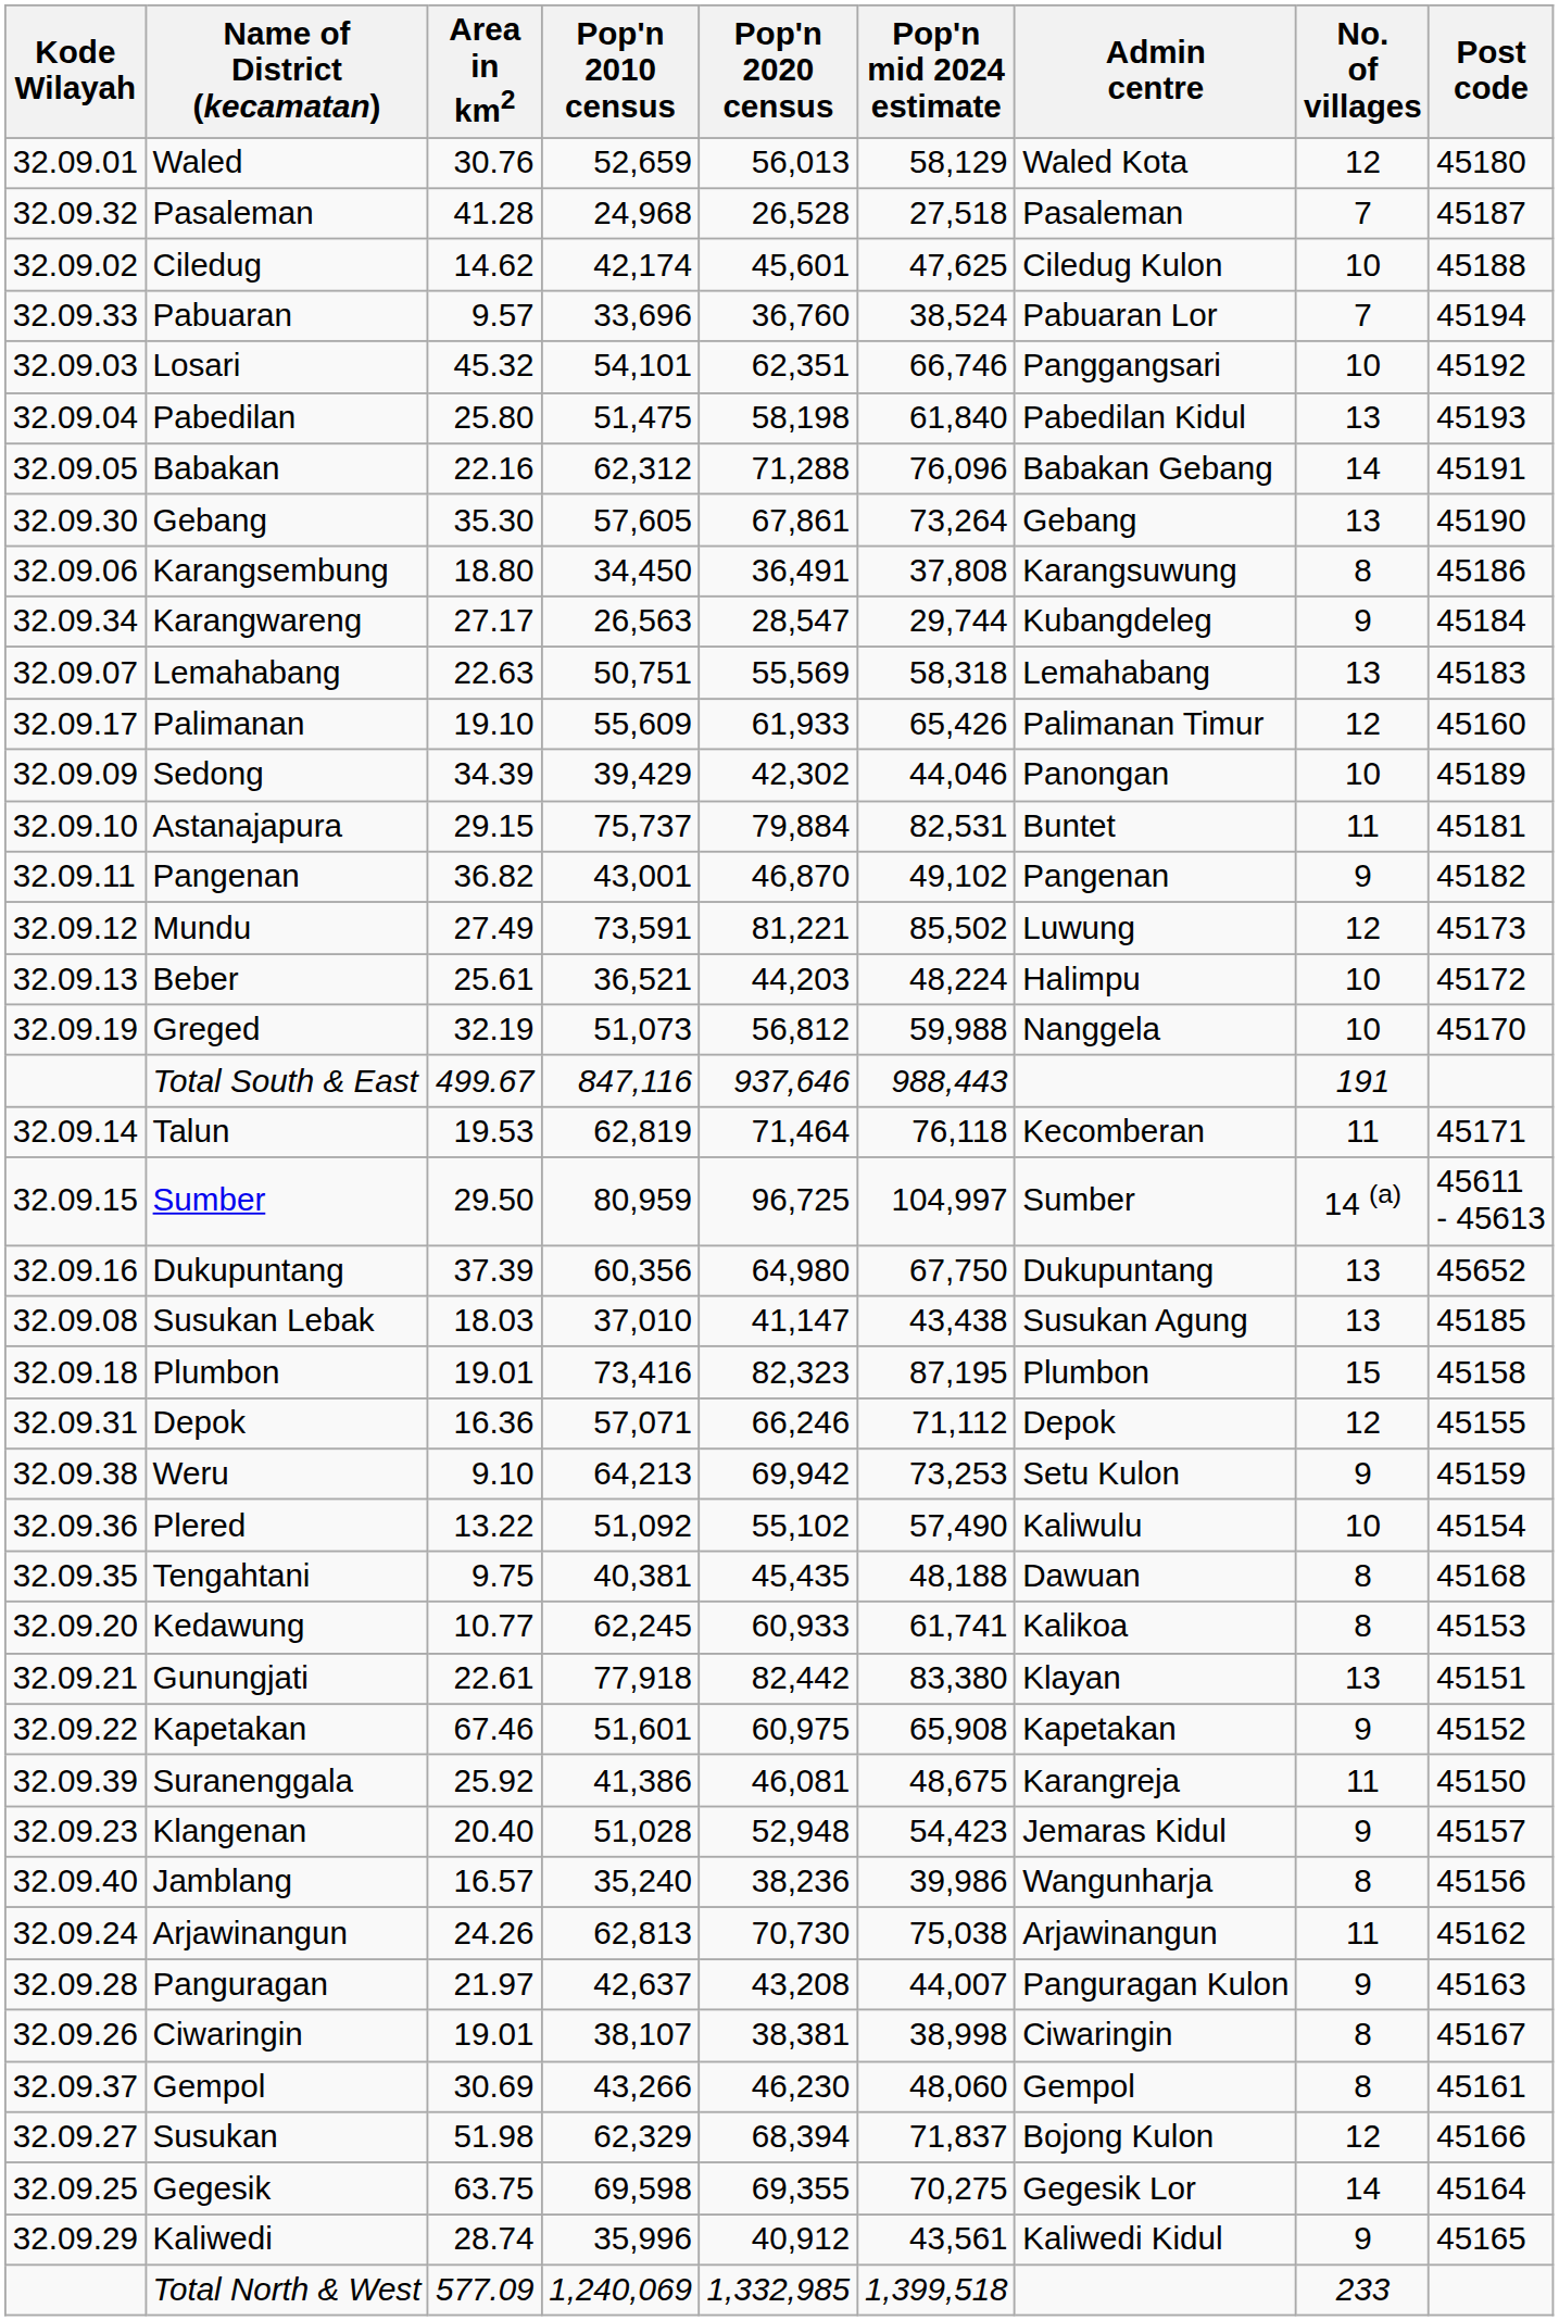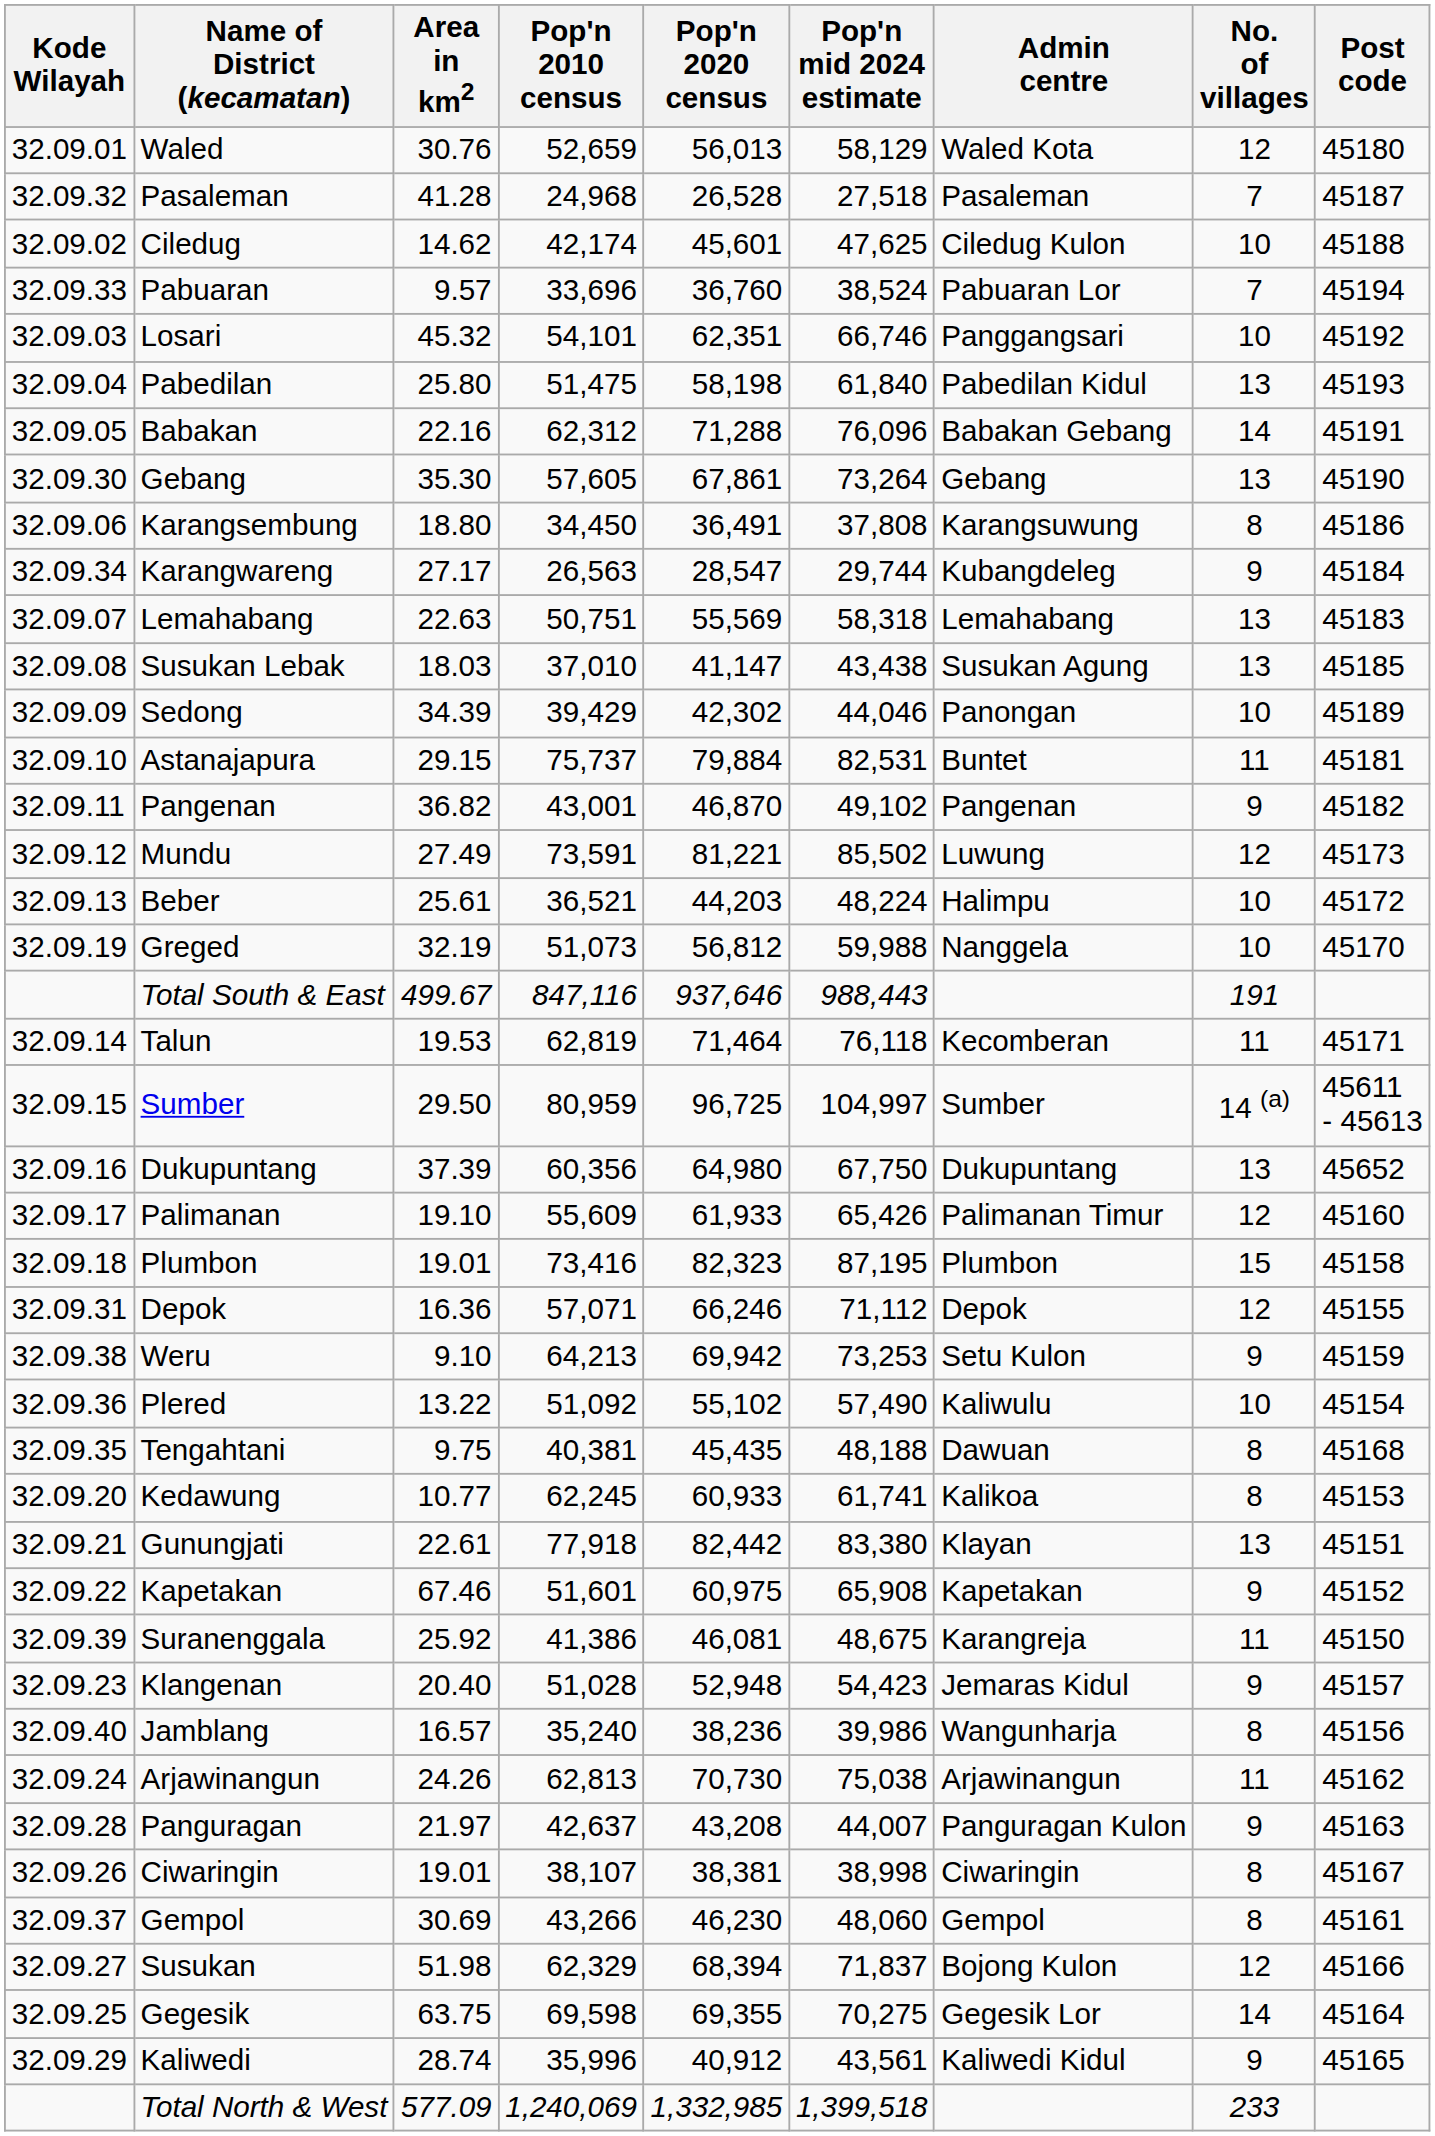 <table class="wikitable">
 <tr>
 <th>Kode <br>Wilayah</th>
 <th>Name of<br>District<br>(<em>kecamatan</em>)</th>
 <th>Area <br> in <br>km<sup>2</sup></th>
 <th>Pop'n <br>2010<br>census</th>
 <th>Pop'n <br>2020<br>census</th>
 <th>Pop'n <br>mid 2024<br>estimate</th>
 <th>Admin<br>centre</th>
 <th>No.<br>of<br>villages</th>
 <th>Post<br>code</th>
 </tr>
 <tr>
 <td>32.09.01</td>
 <td>Waled</td>
 <td align="right">30.76</td>
 <td align="right">52,659</td>
 <td align="right">56,013</td>
 <td align="right">58,129</td>
 <td>Waled Kota</td>
 <td align="center">12</td>
 <td>45180</td>
 </tr>
 <tr>
 <td>32.09.32</td>
 <td>Pasaleman</td>
 <td align="right">41.28</td>
 <td align="right">24,968</td>
 <td align="right">26,528</td>
 <td align="right">27,518</td>
 <td>Pasaleman</td>
 <td align="center">7</td>
 <td>45187</td>
 </tr>
 <tr>
 <td>32.09.02</td>
 <td>Ciledug</td>
 <td align="right">14.62</td>
 <td align="right">42,174</td>
 <td align="right">45,601</td>
 <td align="right">47,625</td>
 <td>Ciledug Kulon</td>
 <td align="center">10</td>
 <td>45188</td>
 </tr>
 <tr>
 <td>32.09.33</td>
 <td>Pabuaran</td>
 <td align="right">9.57</td>
 <td align="right">33,696</td>
 <td align="right">36,760</td>
 <td align="right">38,524</td>
 <td>Pabuaran Lor</td>
 <td align="center">7</td>
 <td>45194</td>
 </tr>
 <tr>
 <td>32.09.03</td>
 <td>Losari</td>
 <td align="right">45.32</td>
 <td align="right">54,101</td>
 <td align="right">62,351</td>
 <td align="right">66,746</td>
 <td>Panggangsari</td>
 <td align="center">10</td>
 <td>45192</td>
 </tr>
 <tr>
 <td>32.09.04</td>
 <td>Pabedilan</td>
 <td align="right">25.80</td>
 <td align="right">51,475</td>
 <td align="right">58,198</td>
 <td align="right">61,840</td>
 <td>Pabedilan Kidul</td>
 <td align="center">13</td>
 <td>45193</td>
 </tr>
 <tr>
 <td>32.09.05</td>
 <td>Babakan</td>
 <td align="right">22.16</td>
 <td align="right">62,312</td>
 <td align="right">71,288</td>
 <td align="right">76,096</td>
 <td>Babakan Gebang</td>
 <td align="center">14</td>
 <td>45191</td>
 </tr>
 <tr>
 <td>32.09.30</td>
 <td>Gebang</td>
 <td align="right">35.30</td>
 <td align="right">57,605</td>
 <td align="right">67,861</td>
 <td align="right">73,264</td>
 <td>Gebang</td>
 <td align="center">13</td>
 <td>45190</td>
 </tr>
 <tr>
 <td>32.09.06</td>
 <td>Karangsembung</td>
 <td align="right">18.80</td>
 <td align="right">34,450</td>
 <td align="right">36,491</td>
 <td align="right">37,808</td>
 <td>Karangsuwung</td>
 <td align="center">8</td>
 <td>45186</td>
 </tr>
 <tr>
 <td>32.09.34</td>
 <td>Karangwareng</td>
 <td align="right">27.17</td>
 <td align="right">26,563</td>
 <td align="right">28,547</td>
 <td align="right">29,744</td>
 <td>Kubangdeleg</td>
 <td align="center">9</td>
 <td>45184</td>
 </tr>
 <tr>
 <td>32.09.07</td>
 <td>Lemahabang</td>
 <td align="right">22.63</td>
 <td align="right">50,751</td>
 <td align="right">55,569</td>
 <td align="right">58,318</td>
 <td>Lemahabang</td>
 <td align="center">13</td>
 <td>45183</td>
 </tr>
 <tr>
-<td>32.09.17</td>
-<td>Palimanan</td>
-<td align="right">19.10</td>
-<td align="right">55,609</td>
-<td align="right">61,933</td>
-<td align="right">65,426</td>
-<td>Palimanan Timur</td>
-<td align="center">12</td>
-<td>45160</td>
+<td>32.09.08</td>
+<td>Susukan Lebak</td>
+<td align="right">18.03</td>
+<td align="right">37,010</td>
+<td align="right">41,147</td>
+<td align="right">43,438</td>
+<td>Susukan Agung</td>
+<td align="center">13</td>
+<td>45185</td>
 </tr>
 <tr>
 <td>32.09.09</td>
 <td>Sedong</td>
 <td align="right">34.39</td>
 <td align="right">39,429</td>
 <td align="right">42,302</td>
 <td align="right">44,046</td>
 <td>Panongan</td>
 <td align="center">10</td>
 <td>45189</td>
 </tr>
 <tr>
 <td>32.09.10</td>
 <td>Astanajapura</td>
 <td align="right">29.15</td>
 <td align="right">75,737</td>
 <td align="right">79,884</td>
 <td align="right">82,531</td>
 <td>Buntet</td>
 <td align="center">11</td>
 <td>45181</td>
 </tr>
 <tr>
 <td>32.09.11</td>
 <td>Pangenan</td>
 <td align="right">36.82</td>
 <td align="right">43,001</td>
 <td align="right">46,870</td>
 <td align="right">49,102</td>
 <td>Pangenan</td>
 <td align="center">9</td>
 <td>45182</td>
 </tr>
 <tr>
 <td>32.09.12</td>
 <td>Mundu</td>
 <td align="right">27.49</td>
 <td align="right">73,591</td>
 <td align="right">81,221</td>
 <td align="right">85,502</td>
 <td>Luwung</td>
 <td align="center">12</td>
 <td>45173</td>
 </tr>
 <tr>
 <td>32.09.13</td>
 <td>Beber</td>
 <td align="right">25.61</td>
 <td align="right">36,521</td>
 <td align="right">44,203</td>
 <td align="right">48,224</td>
 <td>Halimpu</td>
 <td align="center">10</td>
 <td>45172</td>
 </tr>
 <tr>
 <td>32.09.19</td>
 <td>Greged</td>
 <td align="right">32.19</td>
 <td align="right">51,073</td>
 <td align="right">56,812</td>
 <td align="right">59,988</td>
 <td>Nanggela</td>
 <td align="center">10</td>
 <td>45170</td>
 </tr>
 <tr>
 <td></td>
 <td><em>Total South & East</em></td>
 <td align="right"><em>499.67</em></td>
 <td align="right"><em>847,116</em></td>
 <td align="right"><em>937,646</em></td>
 <td align="right"><em>988,443</em></td>
 <td></td>
 <td align="center"><em>191</em></td>
 <td></td>
 </tr>
 <tr>
 <td>32.09.14</td>
 <td>Talun</td>
 <td align="right">19.53</td>
 <td align="right">62,819</td>
 <td align="right">71,464</td>
 <td align="right">76,118</td>
 <td>Kecomberan</td>
 <td align="center">11</td>
 <td>45171</td>
 </tr>
 <tr>
 <td>32.09.15</td>
 <td><a href='#'>Sumber</a></td>
 <td align="right">29.50</td>
 <td align="right">80,959</td>
 <td align="right">96,725</td>
 <td align="right">104,997</td>
 <td>Sumber</td>
 <td align="center">14 <sup>(a)</sup></td>
 <td>45611 <br>- 45613</td>
 </tr>
 <tr>
 <td>32.09.16</td>
 <td>Dukupuntang</td>
 <td align="right">37.39</td>
 <td align="right">60,356</td>
 <td align="right">64,980</td>
 <td align="right">67,750</td>
 <td>Dukupuntang</td>
 <td align="center">13</td>
 <td>45652</td>
 </tr>
 <tr>
-<td>32.09.08</td>
-<td>Susukan Lebak</td>
-<td align="right">18.03</td>
-<td align="right">37,010</td>
-<td align="right">41,147</td>
-<td align="right">43,438</td>
-<td>Susukan Agung</td>
-<td align="center">13</td>
-<td>45185</td>
+<td>32.09.17</td>
+<td>Palimanan</td>
+<td align="right">19.10</td>
+<td align="right">55,609</td>
+<td align="right">61,933</td>
+<td align="right">65,426</td>
+<td>Palimanan Timur</td>
+<td align="center">12</td>
+<td>45160</td>
 </tr>
 <tr>
 <td>32.09.18</td>
 <td>Plumbon</td>
 <td align="right">19.01</td>
 <td align="right">73,416</td>
 <td align="right">82,323</td>
 <td align="right">87,195</td>
 <td>Plumbon</td>
 <td align="center">15</td>
 <td>45158</td>
 </tr>
 <tr>
 <td>32.09.31</td>
 <td>Depok</td>
 <td align="right">16.36</td>
 <td align="right">57,071</td>
 <td align="right">66,246</td>
 <td align="right">71,112</td>
 <td>Depok</td>
 <td align="center">12</td>
 <td>45155</td>
 </tr>
 <tr>
 <td>32.09.38</td>
 <td>Weru</td>
 <td align="right">9.10</td>
 <td align="right">64,213</td>
 <td align="right">69,942</td>
 <td align="right">73,253</td>
 <td>Setu Kulon</td>
 <td align="center">9</td>
 <td>45159</td>
 </tr>
 <tr>
 <td>32.09.36</td>
 <td>Plered</td>
 <td align="right">13.22</td>
 <td align="right">51,092</td>
 <td align="right">55,102</td>
 <td align="right">57,490</td>
 <td>Kaliwulu</td>
 <td align="center">10</td>
 <td>45154</td>
 </tr>
 <tr>
 <td>32.09.35</td>
 <td>Tengahtani</td>
 <td align="right">9.75</td>
 <td align="right">40,381</td>
 <td align="right">45,435</td>
 <td align="right">48,188</td>
 <td>Dawuan</td>
 <td align="center">8</td>
 <td>45168</td>
 </tr>
 <tr>
 <td>32.09.20</td>
 <td>Kedawung</td>
 <td align="right">10.77</td>
 <td align="right">62,245</td>
 <td align="right">60,933</td>
 <td align="right">61,741</td>
 <td>Kalikoa</td>
 <td align="center">8</td>
 <td>45153</td>
 </tr>
 <tr>
 <td>32.09.21</td>
 <td>Gunungjati</td>
 <td align="right">22.61</td>
 <td align="right">77,918</td>
 <td align="right">82,442</td>
 <td align="right">83,380</td>
 <td>Klayan</td>
 <td align="center">13</td>
 <td>45151</td>
 </tr>
 <tr>
 <td>32.09.22</td>
 <td>Kapetakan</td>
 <td align="right">67.46</td>
 <td align="right">51,601</td>
 <td align="right">60,975</td>
 <td align="right">65,908</td>
 <td>Kapetakan</td>
 <td align="center">9</td>
 <td>45152</td>
 </tr>
 <tr>
 <td>32.09.39</td>
 <td>Suranenggala</td>
 <td align="right">25.92</td>
 <td align="right">41,386</td>
 <td align="right">46,081</td>
 <td align="right">48,675</td>
 <td>Karangreja</td>
 <td align="center">11</td>
 <td>45150</td>
 </tr>
 <tr>
 <td>32.09.23</td>
 <td>Klangenan</td>
 <td align="right">20.40</td>
 <td align="right">51,028</td>
 <td align="right">52,948</td>
 <td align="right">54,423</td>
 <td>Jemaras Kidul</td>
 <td align="center">9</td>
 <td>45157</td>
 </tr>
 <tr>
 <td>32.09.40</td>
 <td>Jamblang</td>
 <td align="right">16.57</td>
 <td align="right">35,240</td>
 <td align="right">38,236</td>
 <td align="right">39,986</td>
 <td>Wangunharja</td>
 <td align="center">8</td>
 <td>45156</td>
 </tr>
 <tr>
 <td>32.09.24</td>
 <td>Arjawinangun</td>
 <td align="right">24.26</td>
 <td align="right">62,813</td>
 <td align="right">70,730</td>
 <td align="right">75,038</td>
 <td>Arjawinangun</td>
 <td align="center">11</td>
 <td>45162</td>
 </tr>
 <tr>
 <td>32.09.28</td>
 <td>Panguragan</td>
 <td align="right">21.97</td>
 <td align="right">42,637</td>
 <td align="right">43,208</td>
 <td align="right">44,007</td>
 <td>Panguragan Kulon</td>
 <td align="center">9</td>
 <td>45163</td>
 </tr>
 <tr>
 <td>32.09.26</td>
 <td>Ciwaringin</td>
 <td align="right">19.01</td>
 <td align="right">38,107</td>
 <td align="right">38,381</td>
 <td align="right">38,998</td>
 <td>Ciwaringin</td>
 <td align="center">8</td>
 <td>45167</td>
 </tr>
 <tr>
 <td>32.09.37</td>
 <td>Gempol</td>
 <td align="right">30.69</td>
 <td align="right">43,266</td>
 <td align="right">46,230</td>
 <td align="right">48,060</td>
 <td>Gempol</td>
 <td align="center">8</td>
 <td>45161</td>
 </tr>
 <tr>
 <td>32.09.27</td>
 <td>Susukan</td>
 <td align="right">51.98</td>
 <td align="right">62,329</td>
 <td align="right">68,394</td>
 <td align="right">71,837</td>
 <td>Bojong Kulon</td>
 <td align="center">12</td>
 <td>45166</td>
 </tr>
 <tr>
 <td>32.09.25</td>
 <td>Gegesik</td>
 <td align="right">63.75</td>
 <td align="right">69,598</td>
 <td align="right">69,355</td>
 <td align="right">70,275</td>
 <td>Gegesik Lor</td>
 <td align="center">14</td>
 <td>45164</td>
 </tr>
 <tr>
 <td>32.09.29</td>
 <td>Kaliwedi</td>
 <td align="right">28.74</td>
 <td align="right">35,996</td>
 <td align="right">40,912</td>
 <td align="right">43,561</td>
 <td>Kaliwedi Kidul</td>
 <td align="center">9</td>
 <td>45165</td>
 </tr>
 <tr>
 <td></td>
 <td><em>Total North & West</em></td>
 <td align="right"><em>577.09</em></td>
 <td align="right"><em>1,240,069</em></td>
 <td align="right"><em>1,332,985</em></td>
 <td align="right"><em>1,399,518</em></td>
 <td></td>
 <td align="center"><em>233</em></td>
 <td></td>
 </tr>
 </table>
